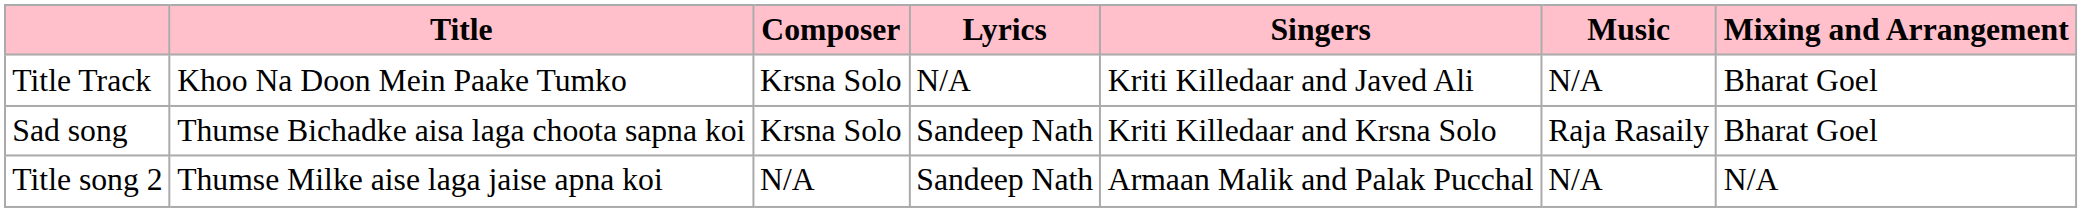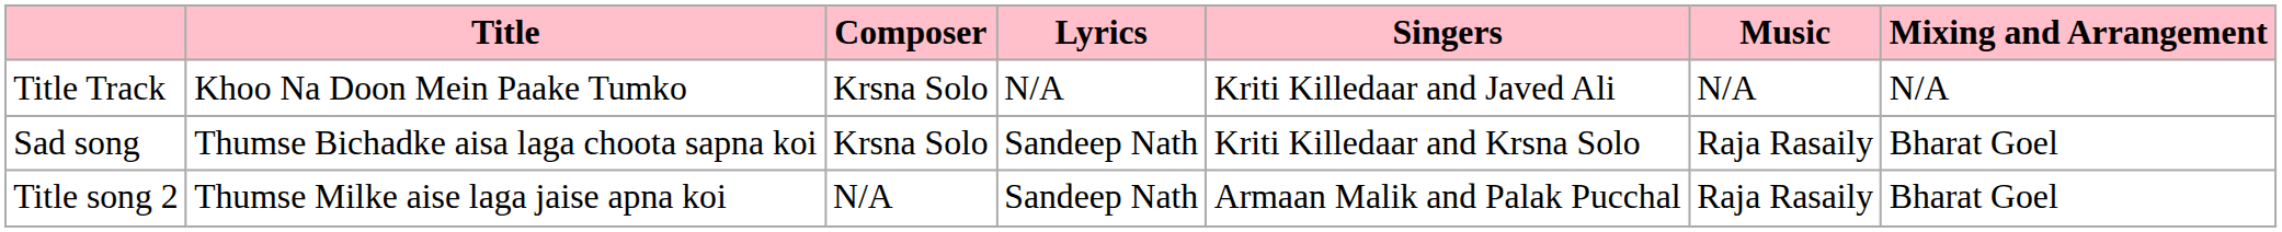 <table class="wikitable">
 <tr>
 <th style="background: Pink;"></th>
 <th style="background: Pink;">Title</th>
 <th style="background: Pink;">Composer</th>
 <th style="background: Pink;">Lyrics</th>
 <th style="background: Pink;">Singers</th>
 <th style="background: Pink;">Music</th>
 <th style="background: Pink;">Mixing and Arrangement</th>
 </tr>
 <tr>
 <td style="background: White;">Title Track</td>
 <td style="background: White;">Khoo Na Doon Mein Paake Tumko</td>
 <td style="background: White;">Krsna Solo</td>
 <td style="background: White;">N/A</td>
 <td style="background: White;">Kriti Killedaar and Javed Ali</td>
 <td style="background: White;">N/A</td>
-<td style="background: White;">Bharat Goel</td>
+<td style="background: White;">N/A</td>
 </tr>
 <tr>
 <td style="background: White;">Sad song</td>
 <td style="background: White;">Thumse Bichadke aisa laga choota sapna koi</td>
 <td style="background: White;">Krsna Solo</td>
 <td style="background: White;">Sandeep Nath</td>
 <td style="background: White;">Kriti Killedaar and Krsna Solo</td>
 <td style="background: White;">Raja Rasaily</td>
 <td style="background: White;">Bharat Goel</td>
 </tr>
 <tr>
 <td style="background: White;">Title song 2</td>
 <td style="background: White;">Thumse Milke aise laga jaise apna koi</td>
 <td style="background: White;">N/A</td>
 <td style="background: White;">Sandeep Nath</td>
 <td style="background: White;">Armaan Malik and Palak Pucchal</td>
-<td style="background: White;">N/A</td>
-<td style="background: White;">N/A</td>
+<td style="background: White;">Raja Rasaily</td>
+<td style="background: White;">Bharat Goel</td>
 </tr>
 </table>
